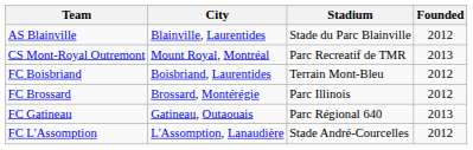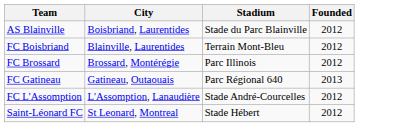 <table class="wikitable">
 <tr>
 <th style="background:">Team</th>
 <th style="background:">City</th>
 <th style="background:">Stadium</th>
 <th style="background:">Founded</th>
 </tr>
 <tr>
 <td><a href='#'>AS Blainville</a></td>
-<td><a href='#'>Blainville</a>, <a href='#'>Laurentides</a></td>
+<td><a href='#'>Boisbriand</a>, <a href='#'>Laurentides</a></td>
 <td>Stade du Parc Blainville</td>
 <td align=center>2012</td>
 </tr>
 <tr>
-<td><a href='#'>CS Mont-Royal Outremont</a></td>
-<td><a href='#'>Mount Royal</a>, <a href='#'>Montréal</a></td>
-<td>Parc Recreatif de TMR</td>
-<td align="center">2013</td>
-</tr>
-<tr>
 <td><a href='#'>FC Boisbriand</a></td>
-<td><a href='#'>Boisbriand</a>, <a href='#'>Laurentides</a></td>
+<td><a href='#'>Blainville</a>, <a href='#'>Laurentides</a></td>
 <td>Terrain Mont-Bleu</td>
 <td align=center>2012</td>
 </tr>
 <tr>
 <td><a href='#'>FC Brossard</a></td>
 <td><a href='#'>Brossard</a>, <a href='#'>Montérégie</a></td>
 <td>Parc Illinois</td>
 <td align=center>2012</td>
 </tr>
 <tr>
 <td><a href='#'>FC Gatineau</a></td>
 <td><a href='#'>Gatineau</a>, <a href='#'>Outaouais</a></td>
 <td>Parc Régional 640</td>
 <td align="center">2013</td>
 </tr>
 <tr>
 <td><a href='#'>FC L'Assomption</a></td>
 <td><a href='#'>L'Assomption</a>, <a href='#'>Lanaudière</a></td>
 <td>Stade André-Courcelles</td>
 <td align=center>2012</td>
 </tr>
+<tr>
+<td><a href='#'>Saint-Léonard FC</a></td>
+<td><a href='#'>St Leonard</a>, <a href='#'>Montreal</a></td>
+<td>Stade Hébert</td>
+<td align=center>2012</td>
+</tr>
 </table>
